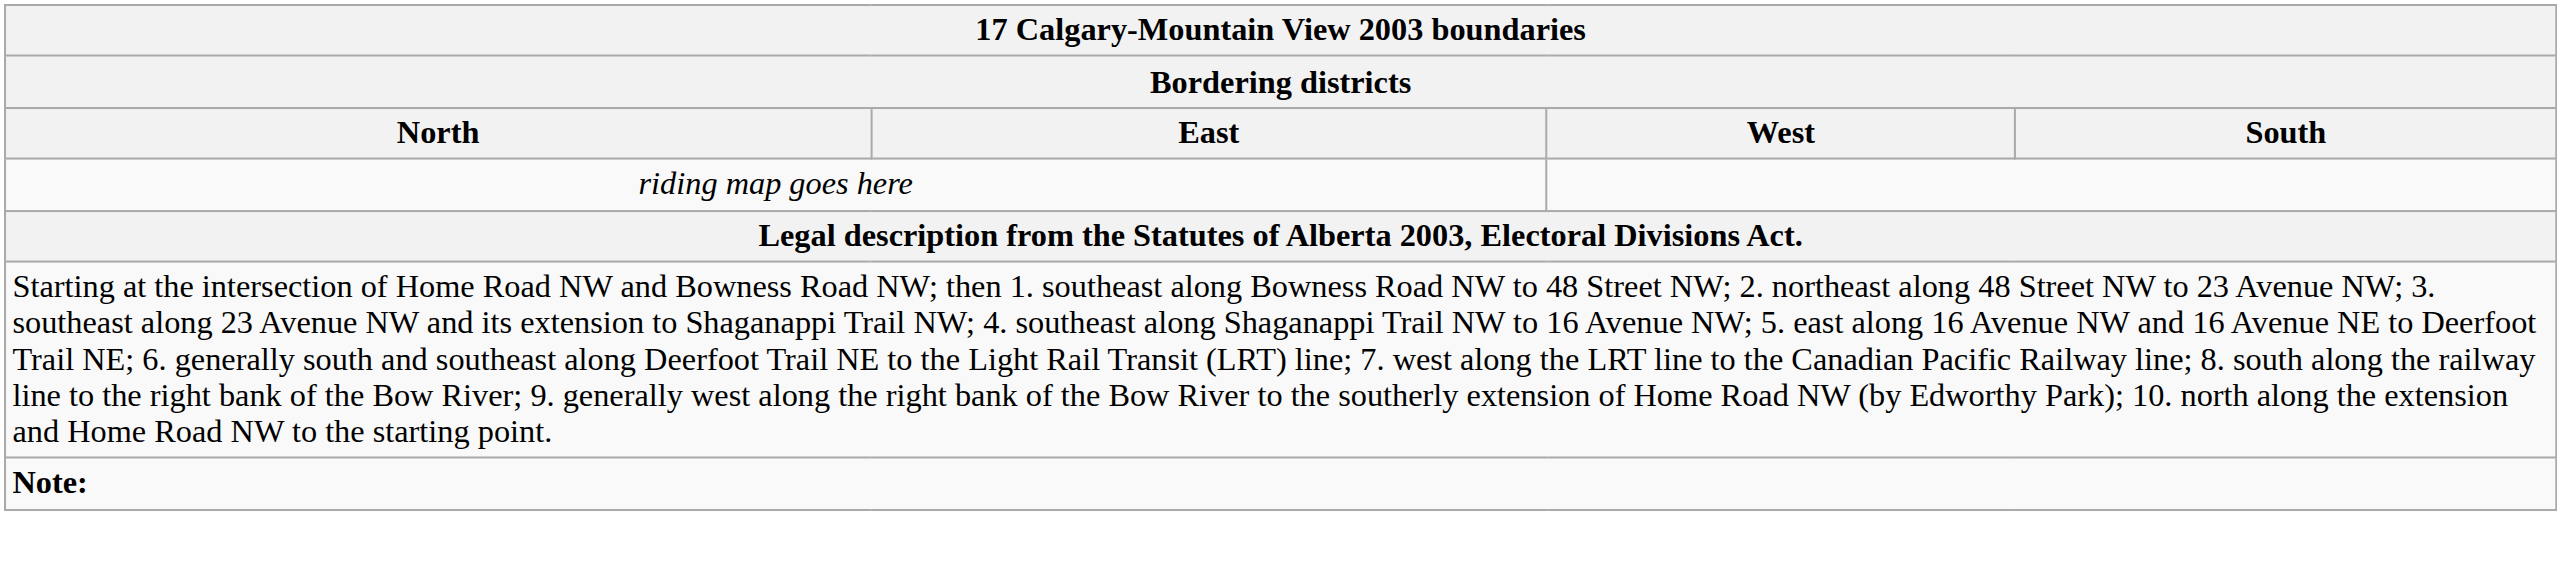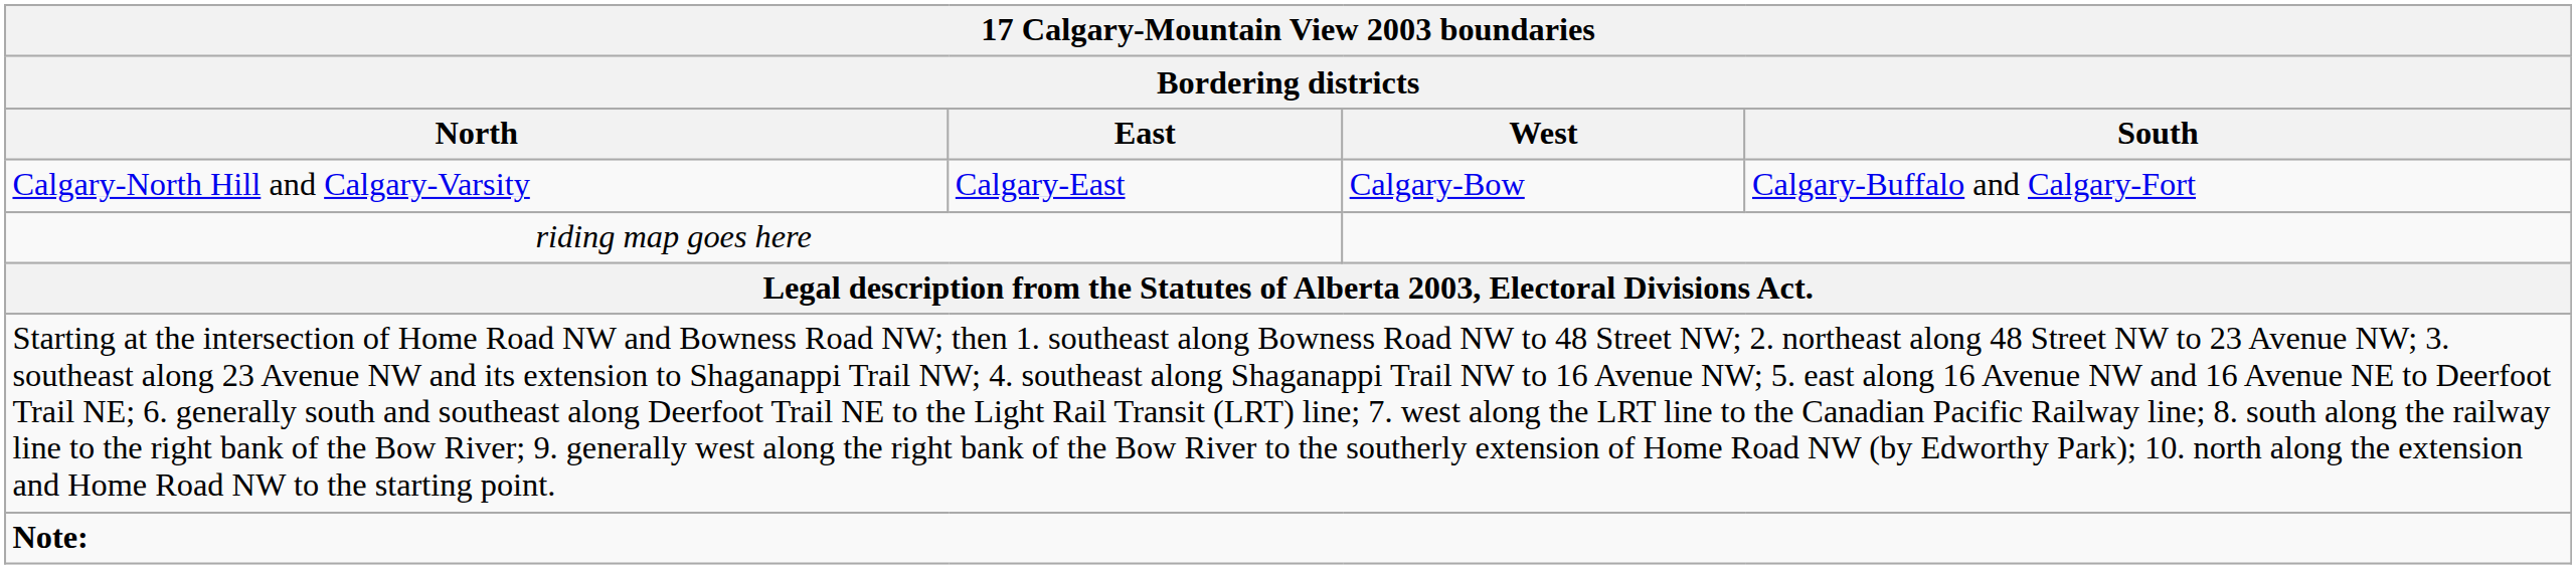 <table class="wikitable collapsible collapsed" style="width:100%;">
 <tr>
 <th colspan=4>17 Calgary-Mountain View 2003 boundaries</th>
 </tr>
 <tr>
 <th colspan=4>Bordering districts</th>
 </tr>
 <tr>
 <th>North</th>
 <th>East</th>
 <th>West</th>
 <th>South</th>
+</tr>
+<tr>
+<td><a href='#'>Calgary-North Hill</a> and <a href='#'>Calgary-Varsity</a></td>
+<td><a href='#'>Calgary-East</a></td>
+<td><a href='#'>Calgary-Bow</a></td>
+<td><a href='#'>Calgary-Buffalo</a> and <a href='#'>Calgary-Fort</a></td>
 </tr>
 <tr>
 <td colspan=2 align=center><em>riding map goes here</em></td>
 <td colspan=2 align=center></td>
 </tr>
 <tr>
 <th colspan=4>Legal description from the Statutes of Alberta 2003, Electoral Divisions Act.</th>
 </tr>
 <tr>
 <td colspan=4>Starting at the intersection of Home Road NW and Bowness Road NW; then 1. southeast along Bowness Road NW to 48 Street NW; 2. northeast along 48 Street NW to 23 Avenue NW; 3. southeast along 23 Avenue NW and its extension to Shaganappi Trail NW; 4. southeast along Shaganappi Trail NW to 16 Avenue NW; 5. east along 16 Avenue NW and 16 Avenue NE to Deerfoot Trail NE; 6. generally south and southeast along Deerfoot Trail NE to the Light Rail Transit (LRT) line; 7. west along the LRT line to the Canadian Pacific Railway line; 8. south along the railway line to the right bank of the Bow River; 9. generally west along the right bank of the Bow River to the southerly extension of Home Road NW (by Edworthy Park); 10. north along the extension and Home Road NW to the starting point.</td>
 </tr>
 <tr>
 <td colspan=4><strong>Note:</strong></td>
 </tr>
 </table>
